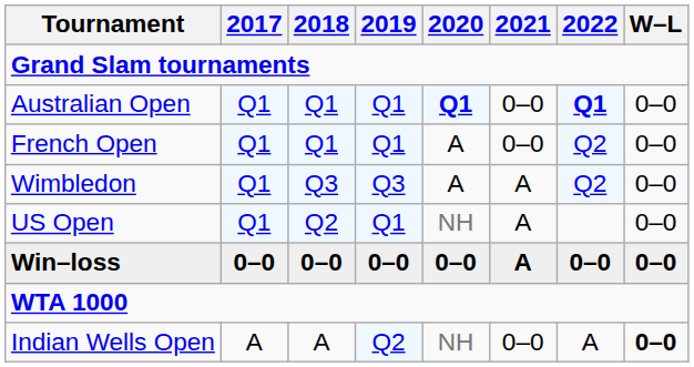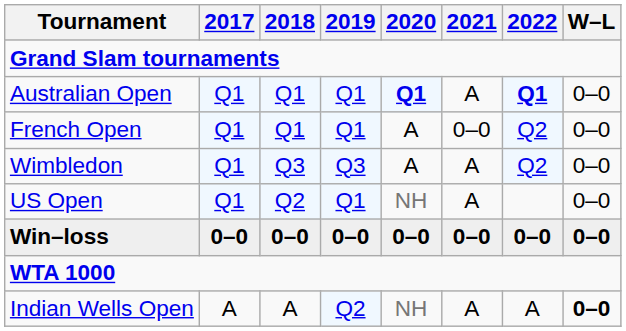 <table class="wikitable" style=text-align:center;>
 <tr>
 <th>Tournament</th>
 <th><a href='#'>2017</a></th>
 <th><a href='#'>2018</a></th>
 <th><a href='#'>2019</a></th>
 <th><a href='#'>2020</a></th>
 <th><a href='#'>2021</a></th>
 <th><a href='#'>2022</a></th>
 <th>W–L</th>
 </tr>
 <tr>
 <td align=left colspan="8"><strong><a href='#'>Grand Slam tournaments</a></strong></td>
 </tr>
 <tr>
 <td align=left><a href='#'>Australian Open</a></td>
 <td bgcolor=f0f8ff><a href='#'>Q1</a></td>
 <td bgcolor=f0f8ff><a href='#'>Q1</a></td>
 <td bgcolor=f0f8ff><a href='#'>Q1</a></td>
 <td bgcolor=f0f8ff><strong><a href='#'>Q1</a></strong></td>
-<td>0–0</td>
+<td>A</td>
 <td bgcolor=f0f8ff><strong><a href='#'>Q1</a></strong></td>
 <td>0–0</td>
 </tr>
 <tr>
 <td align=left><a href='#'>French Open</a></td>
 <td bgcolor=f0f8ff><a href='#'>Q1</a></td>
 <td bgcolor=f0f8ff><a href='#'>Q1</a></td>
 <td bgcolor=f0f8ff><a href='#'>Q1</a></td>
 <td>A</td>
 <td>0–0</td>
 <td bgcolor="#f0f8ff"><a href='#'>Q2</a></td>
 <td>0–0</td>
 </tr>
 <tr>
 <td align=left><a href='#'>Wimbledon</a></td>
 <td bgcolor=f0f8ff><a href='#'>Q1</a></td>
 <td bgcolor=f0f8ff><a href='#'>Q3</a></td>
 <td bgcolor=f0f8ff><a href='#'>Q3</a></td>
 <td>A</td>
 <td>A</td>
 <td bgcolor=f0f8ff><a href='#'>Q2</a></td>
 <td>0–0</td>
 </tr>
 <tr>
 <td align=left><a href='#'>US Open</a></td>
 <td bgcolor=f0f8ff><a href='#'>Q1</a></td>
 <td bgcolor=f0f8ff><a href='#'>Q2</a></td>
 <td bgcolor=f0f8ff><a href='#'>Q1</a></td>
 <td style=color:#767676;>NH</td>
 <td>A</td>
 <td></td>
 <td>0–0</td>
 </tr>
 <tr style=background:#efefef;font-weight:bold;>
 <td align=left>Win–loss</td>
 <td>0–0</td>
 <td>0–0</td>
 <td>0–0</td>
 <td>0–0</td>
-<td>A</td>
+<td>0–0</td>
 <td>0–0</td>
 <td>0–0</td>
 </tr>
 <tr>
 <td align=left colspan="8"><strong><a href='#'>WTA 1000</a></strong></td>
 </tr>
 <tr>
 <td align=left><a href='#'>Indian Wells Open</a></td>
 <td>A</td>
 <td>A</td>
 <td bgcolor=f0f8ff><a href='#'>Q2</a></td>
 <td style="color:#767676;">NH</td>
-<td>0–0</td>
+<td>A</td>
 <td>A</td>
 <td><strong>0–0</strong></td>
 </tr>
 </table>
